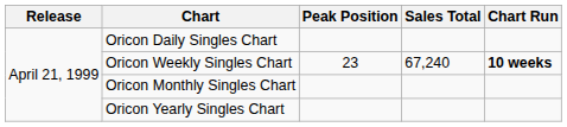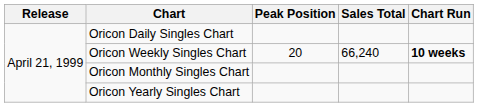 <table class="wikitable">
 <tr>
 <th>Release</th>
 <th>Chart</th>
 <th>Peak Position</th>
 <th>Sales Total</th>
 <th>Chart Run</th>
 </tr>
 <tr>
 <td rowspan="4">April 21, 1999</td>
 <td>Oricon Daily Singles Chart</td>
 <td align="center"></td>
 <td></td>
 <td></td>
 </tr>
 <tr>
 <td>Oricon Weekly Singles Chart</td>
-<td align="center">23</td>
-<td>67,240</td>
+<td align="center">20</td>
+<td>66,240</td>
 <td><strong>10 weeks</strong></td>
 </tr>
 <tr>
 <td>Oricon Monthly Singles Chart</td>
 <td align="center"></td>
 <td></td>
 <td></td>
 </tr>
 <tr>
 <td>Oricon Yearly Singles Chart</td>
 <td align="center"></td>
 <td></td>
 <td></td>
 </tr>
 </table>
